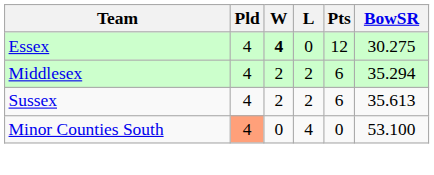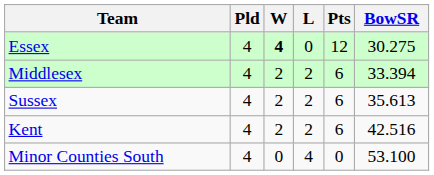 <table class="wikitable" style="text-align: center;">
 <tr>
 <th width=200>Team</th>
 <th width=20>Pld</th>
 <th width=20>W</th>
 <th width=20>L</th>
 <th width=20>Pts</th>
 <th width=60><a href='#'>BowSR</a></th>
 </tr>
 <tr bgcolor="#ccffcc">
 <td align=left><a href='#'>Essex</a></td>
 <td>4</td>
 <td><strong>4</strong></td>
 <td>0</td>
 <td>12</td>
 <td>30.275</td>
 </tr>
 <tr bgcolor="#ccffcc">
 <td align=left><a href='#'>Middlesex</a></td>
 <td>4</td>
 <td>2</td>
 <td>2</td>
 <td>6</td>
-<td>35.294</td>
+<td>33.394</td>
 </tr>
 <tr>
 <td align=left><a href='#'>Sussex</a></td>
 <td>4</td>
 <td>2</td>
 <td>2</td>
 <td>6</td>
 <td>35.613</td>
 </tr>
 <tr>
+<td align=left><a href='#'>Kent</a></td>
+<td>4</td>
+<td>2</td>
+<td>2</td>
+<td>6</td>
+<td>42.516</td>
+</tr>
+<tr>
 <td align=left><a href='#'>Minor Counties South</a></td>
-<td style="background: lightsalmon;">4</td>
+<td>4</td>
 <td>0</td>
 <td>4</td>
 <td>0</td>
 <td>53.100</td>
 </tr>
 </table>
